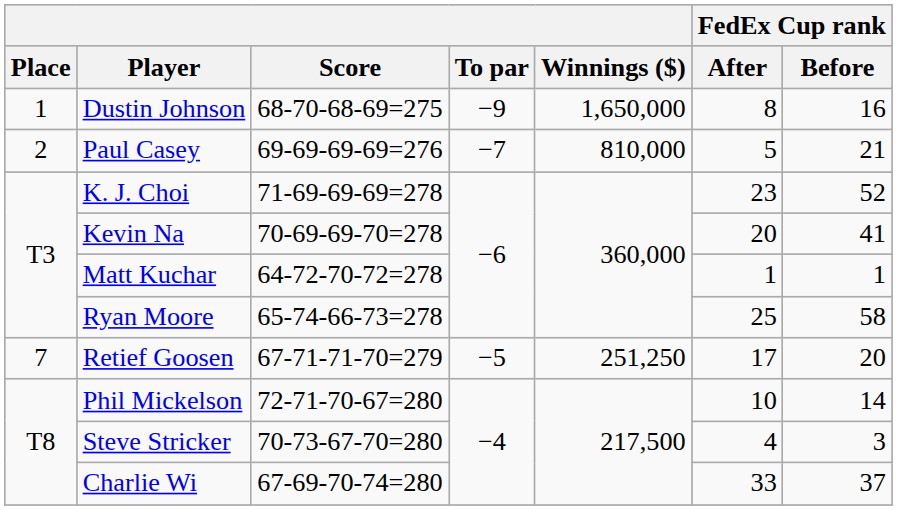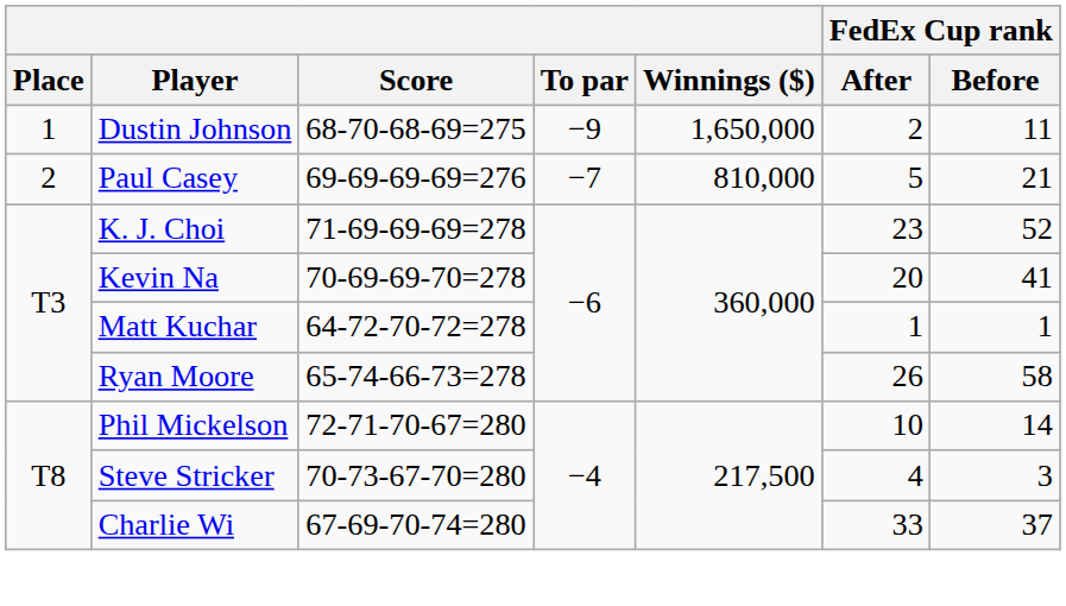 <table class=wikitable>
 <tr>
 <th colspan=5></th>
 <th colspan=2>FedEx Cup rank</th>
 </tr>
 <tr>
 <th>Place</th>
 <th>Player</th>
 <th>Score</th>
 <th>To par</th>
 <th>Winnings ($)</th>
 <th>After</th>
 <th>Before</th>
 </tr>
 <tr>
 <td align=center>1</td>
 <td> <a href='#'>Dustin Johnson</a></td>
 <td>68-70-68-69=275</td>
 <td align=center>−9</td>
 <td align=right>1,650,000</td>
-<td align=right>8</td>
-<td align=right>16</td>
+<td align=right>2</td>
+<td align=right>11</td>
 </tr>
 <tr>
 <td align=center>2</td>
 <td> <a href='#'>Paul Casey</a></td>
 <td>69-69-69-69=276</td>
 <td align=center>−7</td>
 <td align=right>810,000</td>
 <td align=right>5</td>
 <td align=right>21</td>
 </tr>
 <tr>
 <td align=center rowspan=4>T3</td>
 <td> <a href='#'>K. J. Choi</a></td>
 <td>71-69-69-69=278</td>
 <td align=center rowspan=4>−6</td>
 <td align=right rowspan=4>360,000</td>
 <td align=right>23</td>
 <td align=right>52</td>
 </tr>
 <tr>
 <td> <a href='#'>Kevin Na</a></td>
 <td>70-69-69-70=278</td>
 <td align=right>20</td>
 <td align=right>41</td>
 </tr>
 <tr>
 <td> <a href='#'>Matt Kuchar</a></td>
 <td>64-72-70-72=278</td>
 <td align=right>1</td>
 <td align=right>1</td>
 </tr>
 <tr>
 <td> <a href='#'>Ryan Moore</a></td>
 <td>65-74-66-73=278</td>
-<td align=right>25</td>
+<td align=right>26</td>
 <td align=right>58</td>
-</tr>
-<tr>
-<td align=center>7</td>
-<td> <a href='#'>Retief Goosen</a></td>
-<td>67-71-71-70=279</td>
-<td align=center>−5</td>
-<td align=right>251,250</td>
-<td align=right>17</td>
-<td align=right>20</td>
 </tr>
 <tr>
 <td align=center rowspan=3>T8</td>
 <td> <a href='#'>Phil Mickelson</a></td>
 <td>72-71-70-67=280</td>
 <td align=center rowspan=3>−4</td>
 <td align=right rowspan=3>217,500</td>
 <td align=right>10</td>
 <td align=right>14</td>
 </tr>
 <tr>
 <td> <a href='#'>Steve Stricker</a></td>
 <td>70-73-67-70=280</td>
 <td align=right>4</td>
 <td align=right>3</td>
 </tr>
 <tr>
 <td> <a href='#'>Charlie Wi</a></td>
 <td>67-69-70-74=280</td>
 <td align=right>33</td>
 <td align=right>37</td>
 </tr>
 </table>
